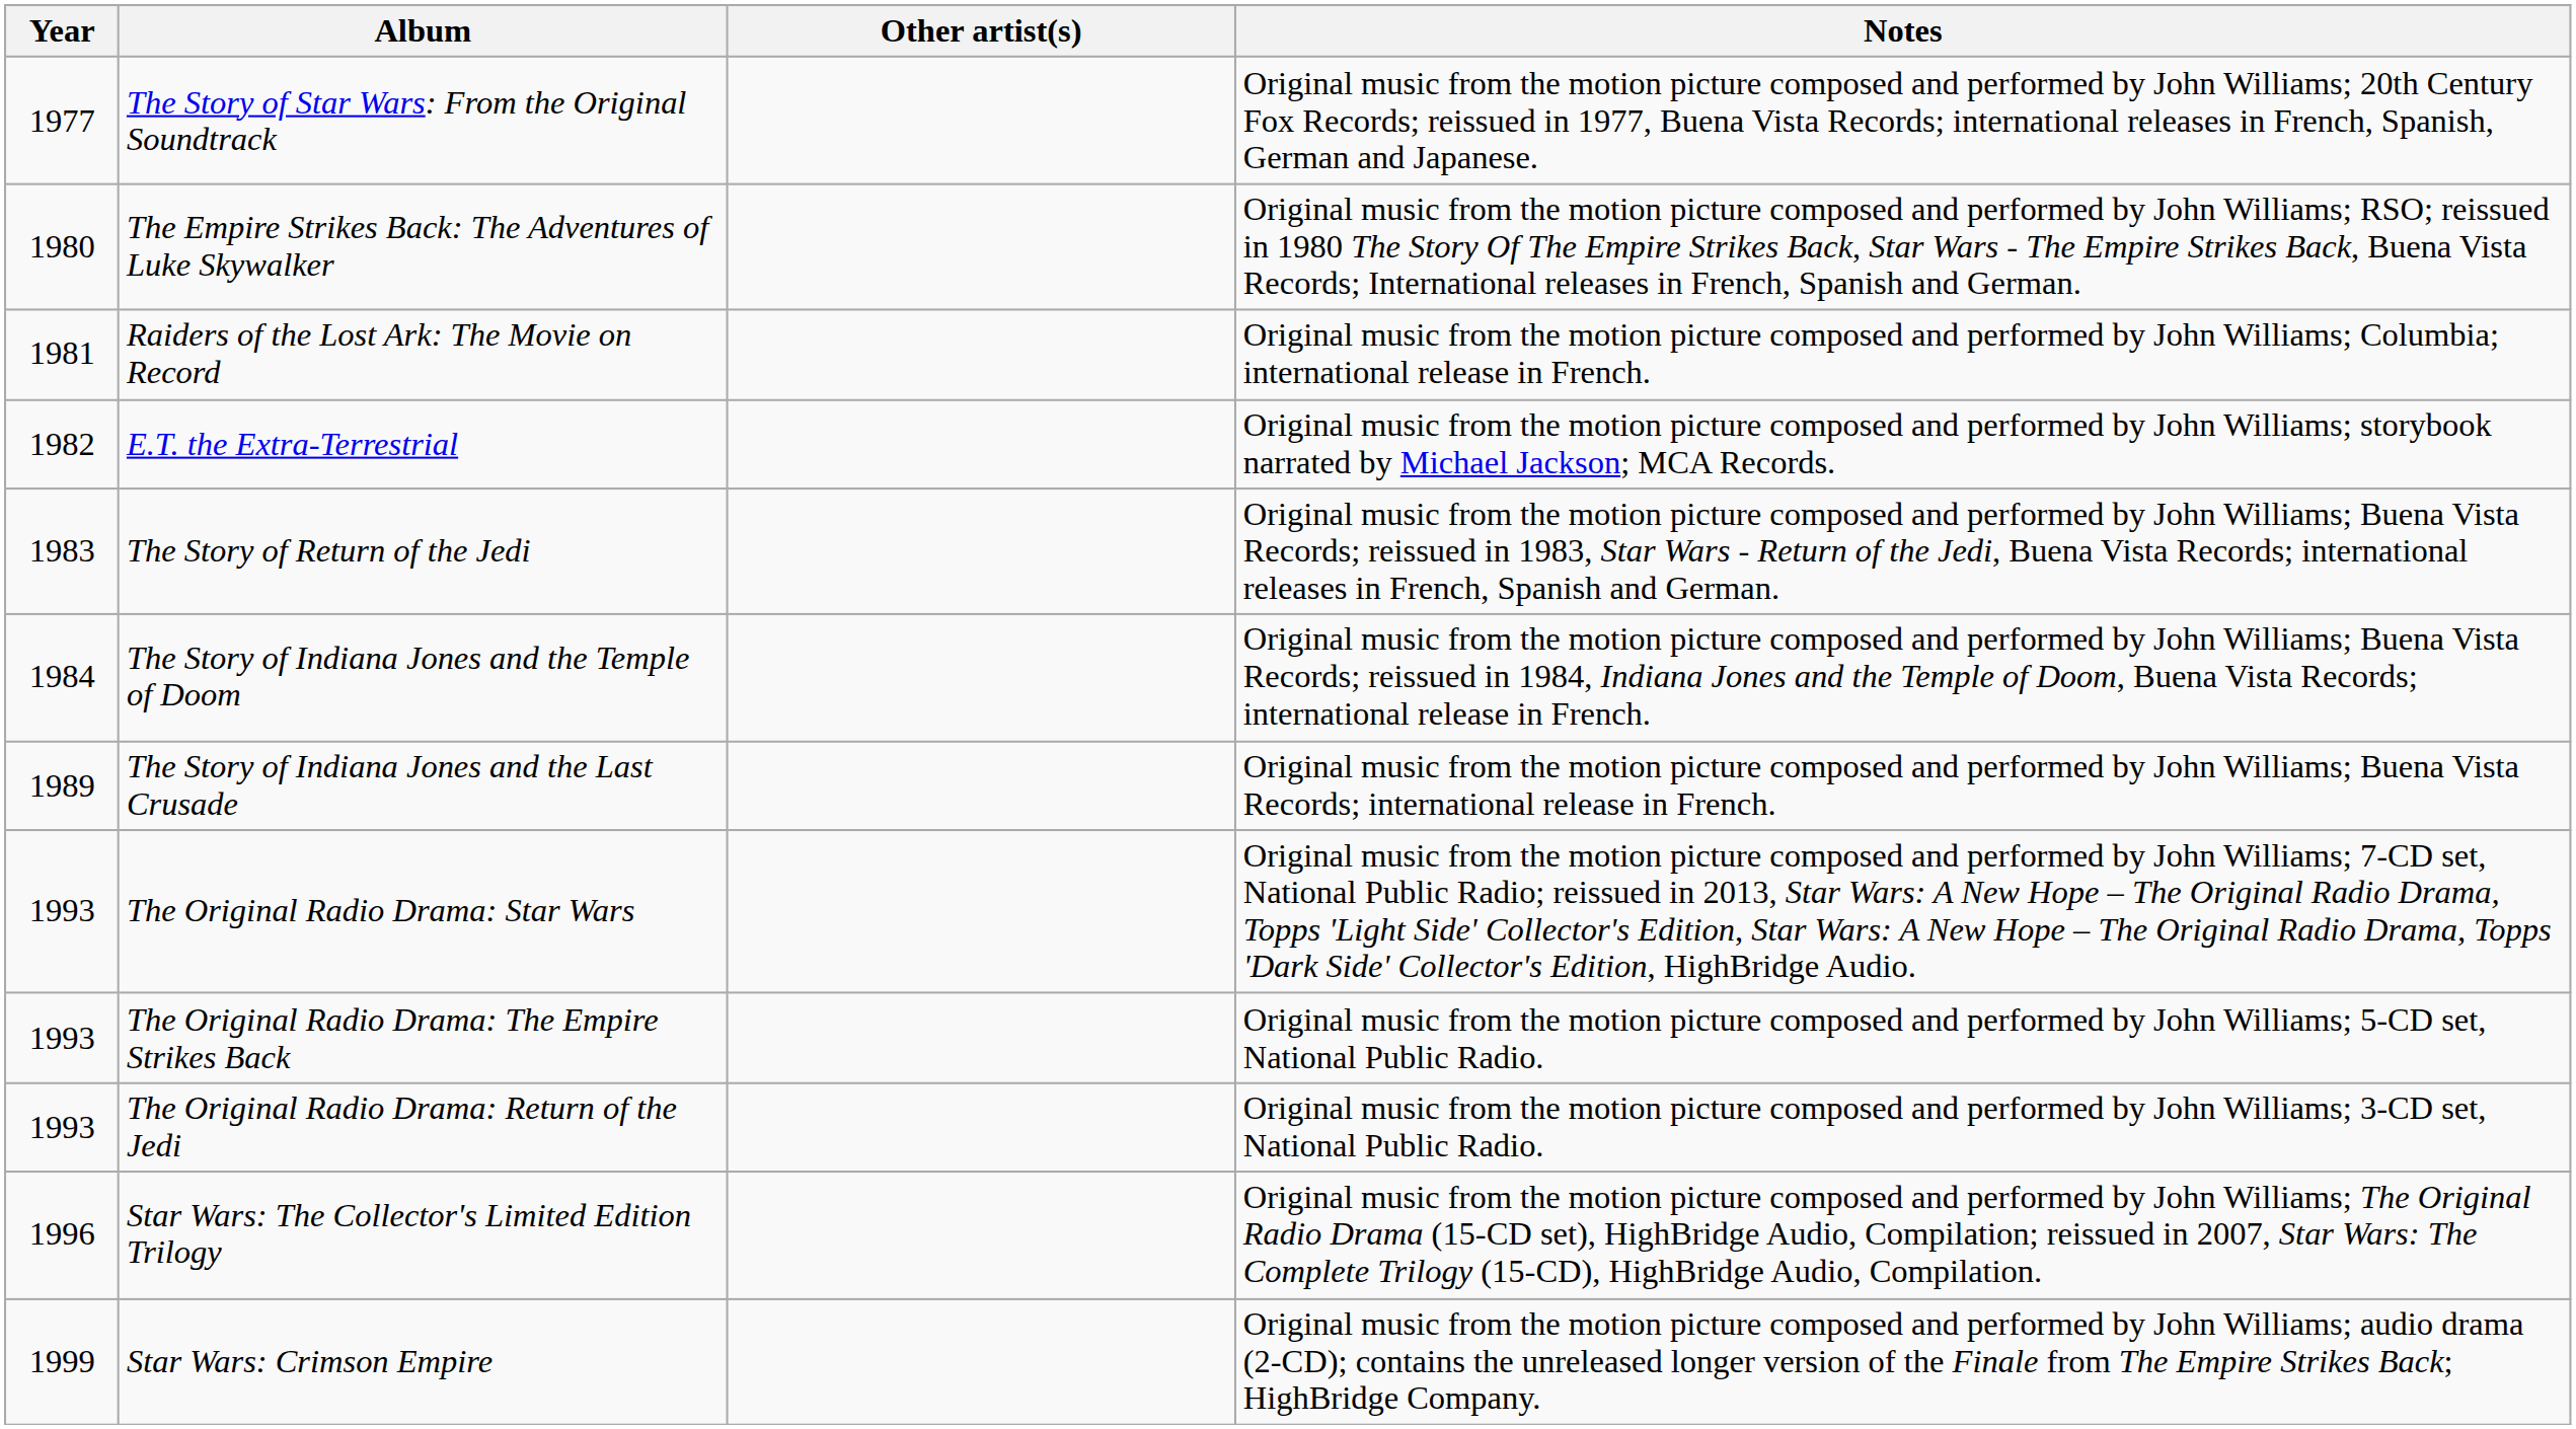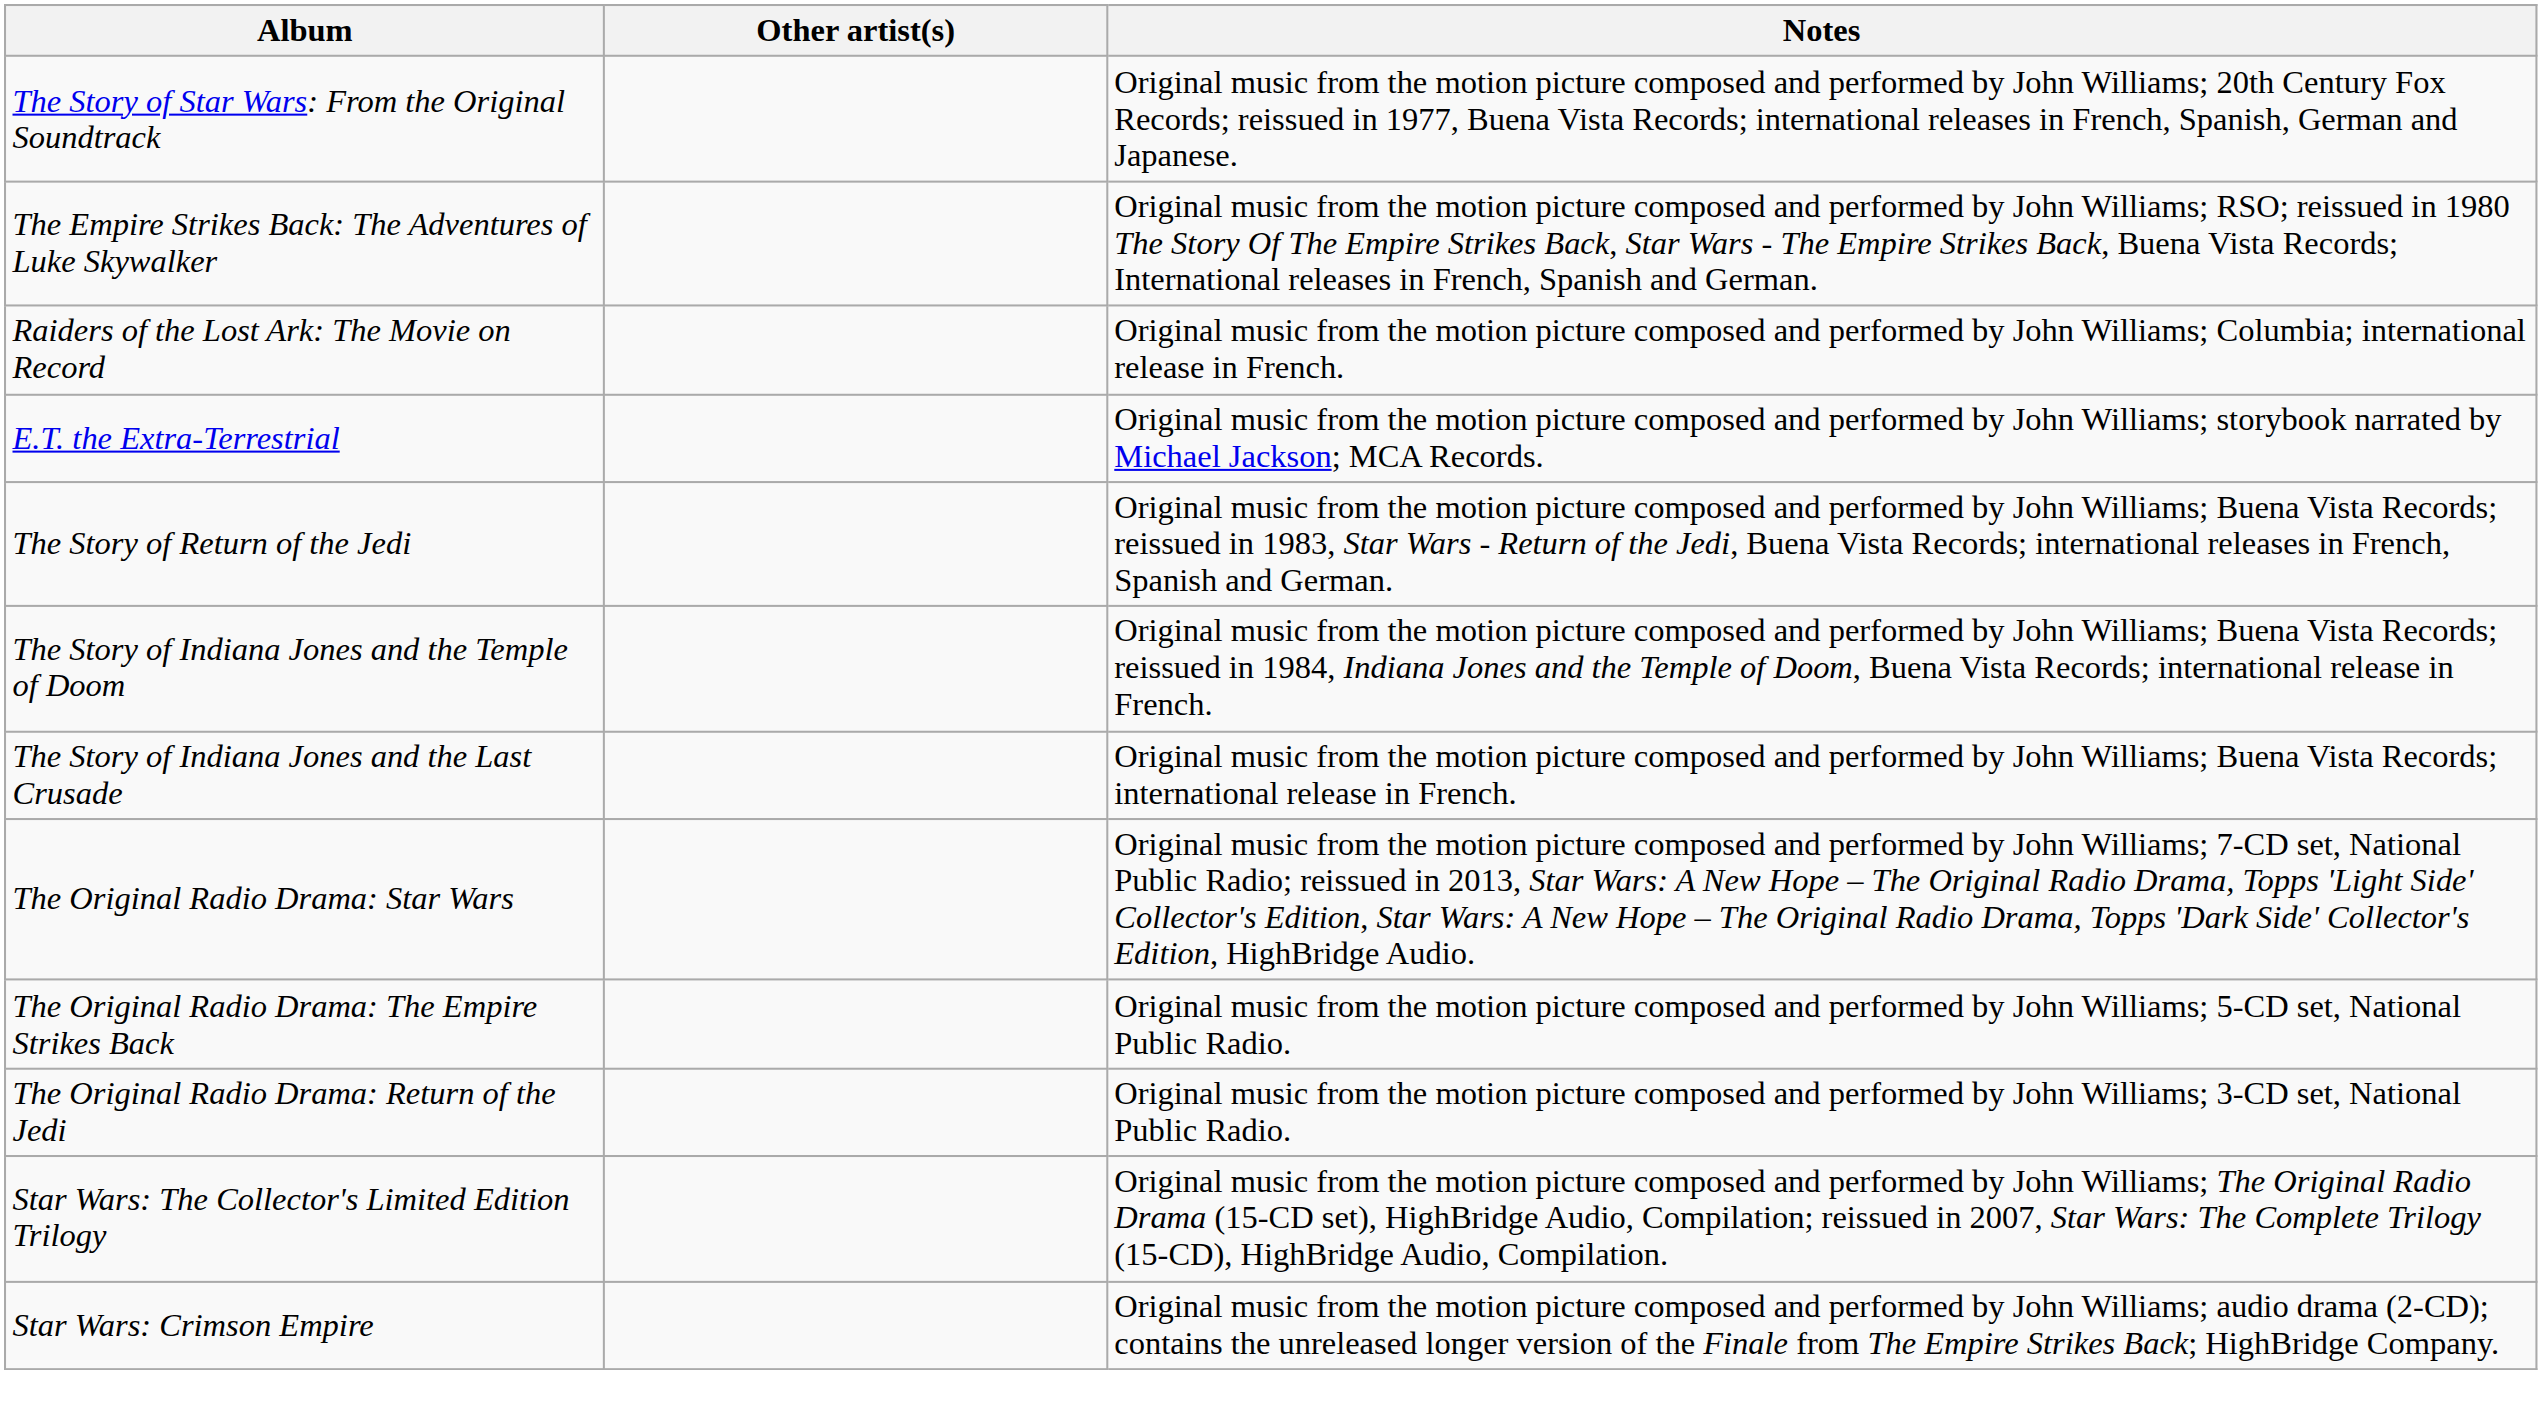 <table class="wikitable sortable">
 <tr>
-<th style="width:3em">Year</th>
 <th style="width:18em">Album</th>
 <th style="width:15em">Other artist(s)</th>
 <th class="unsortable">Notes</th>
 </tr>
 <tr>
-<td style="text-align:center;">1977</td>
 <td><em><a href='#'>The Story of Star Wars</a>: From the Original Soundtrack</em></td>
 <td style="text-align:center;"></td>
 <td>Original music from the motion picture composed and performed by John Williams; 20th Century Fox Records; reissued in 1977, Buena Vista Records; international releases in French, Spanish, German and Japanese.</td>
 </tr>
 <tr>
-<td style="text-align:center;">1980</td>
 <td><em>The Empire Strikes Back: The Adventures of Luke Skywalker</em></td>
 <td style="text-align:center;"></td>
 <td>Original music from the motion picture composed and performed by John Williams; RSO; reissued in 1980 <em>The Story Of The Empire Strikes Back</em>, <em>Star Wars - The Empire Strikes Back</em>, Buena Vista Records; International releases in French, Spanish and German.</td>
 </tr>
 <tr>
-<td style="text-align:center;">1981</td>
 <td><em>Raiders of the Lost Ark: The Movie on Record</em></td>
 <td style="text-align:center;"></td>
 <td>Original music from the motion picture composed and performed by John Williams; Columbia; international release in French.</td>
 </tr>
 <tr>
-<td style="text-align:center;">1982</td>
 <td><em><a href='#'>E.T. the Extra-Terrestrial</a></em></td>
 <td style="text-align:center;"></td>
 <td>Original music from the motion picture composed and performed by John Williams; storybook narrated by <a href='#'>Michael Jackson</a>; MCA Records.</td>
 </tr>
 <tr>
-<td style="text-align:center;">1983</td>
 <td><em>The Story of Return of the Jedi</em></td>
 <td style="text-align:center;"></td>
 <td>Original music from the motion picture composed and performed by John Williams; Buena Vista Records; reissued in 1983, <em>Star Wars - Return of the Jedi</em>, Buena Vista Records; international releases in French, Spanish and German.</td>
 </tr>
 <tr>
-<td style="text-align:center;">1984</td>
 <td><em>The Story of Indiana Jones and the Temple of Doom</em></td>
 <td style="text-align:center;"></td>
 <td>Original music from the motion picture composed and performed by John Williams; Buena Vista Records; reissued in 1984, <em>Indiana Jones and the Temple of Doom</em>, Buena Vista Records; international release in French.</td>
 </tr>
 <tr>
-<td style="text-align:center;">1989</td>
 <td><em>The Story of Indiana Jones and the Last Crusade</em></td>
 <td style="text-align:center;"></td>
 <td>Original music from the motion picture composed and performed by John Williams; Buena Vista Records; international release in French.</td>
 </tr>
 <tr>
-<td style="text-align:center;">1993</td>
 <td><em>The Original Radio Drama: Star Wars</em></td>
 <td style="text-align:center;"></td>
 <td>Original music from the motion picture composed and performed by John Williams; 7-CD set, National Public Radio; reissued in 2013, <em>Star Wars: A New Hope – The Original Radio Drama, Topps 'Light Side' Collector's Edition</em>, <em>Star Wars: A New Hope – The Original Radio Drama, Topps 'Dark Side' Collector's Edition</em>, HighBridge Audio.</td>
 </tr>
 <tr>
-<td style="text-align:center;">1993</td>
 <td><em>The Original Radio Drama: The Empire Strikes Back</em></td>
 <td style="text-align:center;"></td>
 <td>Original music from the motion picture composed and performed by John Williams; 5-CD set, National Public Radio.</td>
 </tr>
 <tr>
-<td style="text-align:center;">1993</td>
 <td><em>The Original Radio Drama: Return of the Jedi</em></td>
 <td style="text-align:center;"></td>
 <td>Original music from the motion picture composed and performed by John Williams; 3-CD set, National Public Radio.</td>
 </tr>
 <tr>
-<td style="text-align:center;">1996</td>
 <td><em>Star Wars: The Collector's Limited Edition Trilogy</em></td>
 <td style="text-align:center;"></td>
 <td>Original music from the motion picture composed and performed by John Williams; <em>The Original Radio Drama</em> (15-CD set), HighBridge Audio, Compilation; reissued in 2007, <em>Star Wars: The Complete Trilogy</em> (15-CD), HighBridge Audio, Compilation.</td>
 </tr>
 <tr>
-<td style="text-align:center;">1999</td>
 <td><em>Star Wars: Crimson Empire</em></td>
 <td style="text-align:center;"></td>
 <td>Original music from the motion picture composed and performed by John Williams; audio drama (2-CD); contains the unreleased longer version of the <em>Finale</em> from <em>The Empire Strikes Back</em>; HighBridge Company.</td>
 </tr>
 </table>
